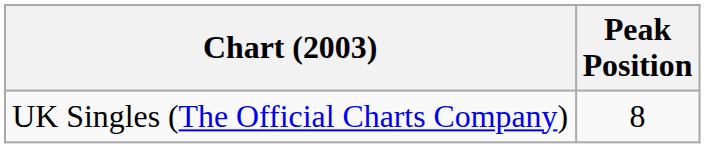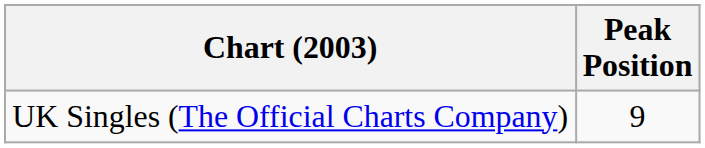 <table class="wikitable sortable">
 <tr>
 <th align="left">Chart (2003)</th>
 <th align="left">Peak<br>Position</th>
 </tr>
 <tr>
 <td align="left">UK Singles (<a href='#'>The Official Charts Company</a>)</td>
-<td align="center">8</td>
+<td align="center">9</td>
 </tr>
 </table>
